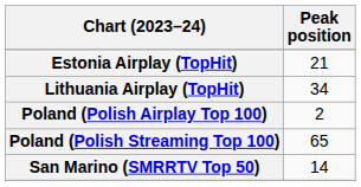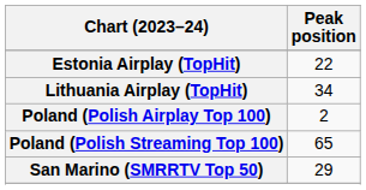 <table class="wikitable sortable plainrowheaders" style="text-align:center">
 <tr>
 <th scope="col">Chart (2023–24)</th>
 <th scope="col">Peak<br>position</th>
 </tr>
 <tr>
 </tr>
 <tr>
 <th scope="row">Estonia Airplay (<a href='#'>TopHit</a>)</th>
-<td>21</td>
+<td>22</td>
 </tr>
 <tr>
 <th scope="row">Lithuania Airplay (<a href='#'>TopHit</a>)</th>
 <td>34</td>
 </tr>
 <tr>
 <th scope="row">Poland (<a href='#'>Polish Airplay Top 100</a>)</th>
 <td>2</td>
 </tr>
 <tr>
 <th scope="row">Poland (<a href='#'>Polish Streaming Top 100</a>)</th>
 <td>65</td>
 </tr>
 <tr>
 <th scope="row">San Marino (<a href='#'>SMRRTV Top 50</a>)</th>
-<td>14</td>
+<td>29</td>
 </tr>
 <tr>
 </tr>
 <tr>
 </tr>
 </table>
